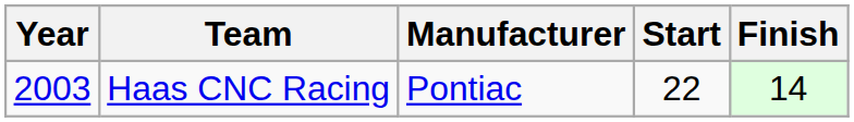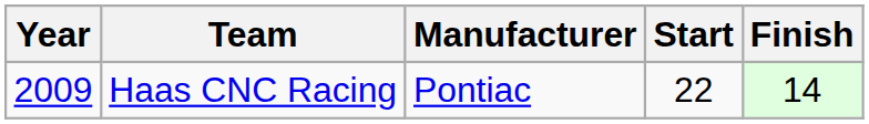 <table class="wikitable" style="font-size: 90%;">
 <tr>
 <th>Year</th>
 <th>Team</th>
 <th>Manufacturer</th>
 <th>Start</th>
 <th>Finish</th>
 </tr>
 <tr>
-<td><a href='#'>2003</a></td>
+<td><a href='#'>2009</a></td>
 <td><a href='#'>Haas CNC Racing</a></td>
 <td><a href='#'>Pontiac</a></td>
 <td align=center>22</td>
 <td align=center style="background:#DFFFDF;">14</td>
 </tr>
 </table>
